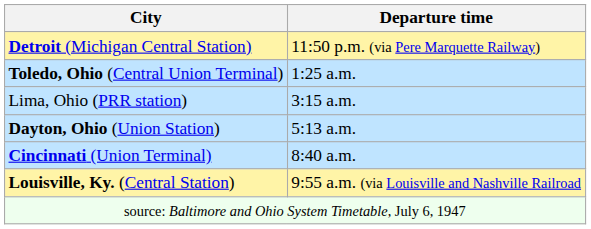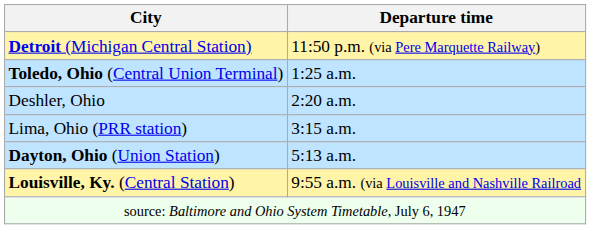 <table class="wikitable">
 <tr>
 <th>City</th>
 <th>Departure time</th>
 </tr>
 <tr style="background-color:#FFF4A7">
 <td><a href='#'><strong>Detroit</strong> (Michigan Central Station)</a></td>
 <td>11:50 p.m. <small>(via <a href='#'>Pere Marquette Railway</a>)</small></td>
 </tr>
 <tr style="background-color:#BFE4FF">
 <td><strong>Toledo, Ohio</strong> (<a href='#'>Central Union Terminal</a>)</td>
 <td>1:25 a.m.</td>
 </tr>
 <tr style="background-color:#BFE4FF">
+<td>Deshler, Ohio</td>
+<td>2:20 a.m.</td>
+</tr>
+<tr style="background-color:#BFE4FF">
 <td>Lima, Ohio (<a href='#'>PRR station</a>)</td>
 <td>3:15 a.m.</td>
 </tr>
 <tr style="background-color:#BFE4FF">
 <td><strong>Dayton, Ohio</strong> (<a href='#'>Union Station</a>)</td>
 <td>5:13 a.m.</td>
-</tr>
-<tr style="background-color:#BFE4FF".>
-<td><a href='#'><strong>Cincinnati</strong> (Union Terminal)</a></td>
-<td>8:40 a.m.</td>
 </tr>
 <tr style="background-color:#FFF4A7">
 <td><strong>Louisville, Ky.</strong> (<a href='#'>Central Station</a>)</td>
 <td>9:55 a.m. <small>(via <a href='#'>Louisville and Nashville Railroad</a></small></td>
 </tr>
 <tr align="center" bgcolor=#eeffee>
 <td colspan="2"><small>source: <em>Baltimore and Ohio System Timetable</em>, July 6, 1947</small></td>
 </tr>
 </table>
